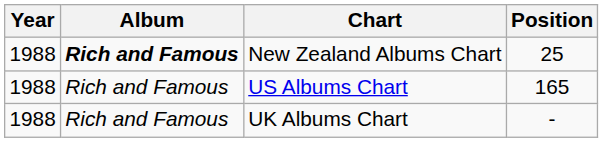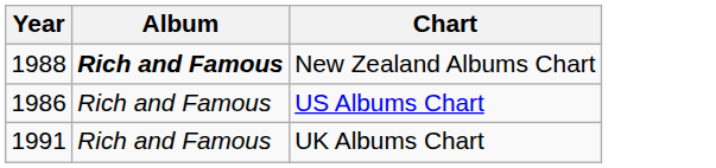 <table class="wikitable">
 <tr>
 <th>Year</th>
 <th>Album</th>
 <th>Chart</th>
-<th>Position</th>
 </tr>
 <tr>
 <td>1988</td>
 <td><strong><em>Rich and Famous</em></strong></td>
 <td>New Zealand Albums Chart</td>
-<td align="center">25</td>
 </tr>
 <tr>
-<td>1988</td>
+<td>1986</td>
 <td><em>Rich and Famous</em></td>
 <td><a href='#'>US Albums Chart</a></td>
-<td align="center">165</td>
 </tr>
 <tr>
-<td>1988</td>
+<td>1991</td>
 <td><em>Rich and Famous</em></td>
 <td>UK Albums Chart</td>
-<td align="center">-</td>
 </tr>
 </table>
